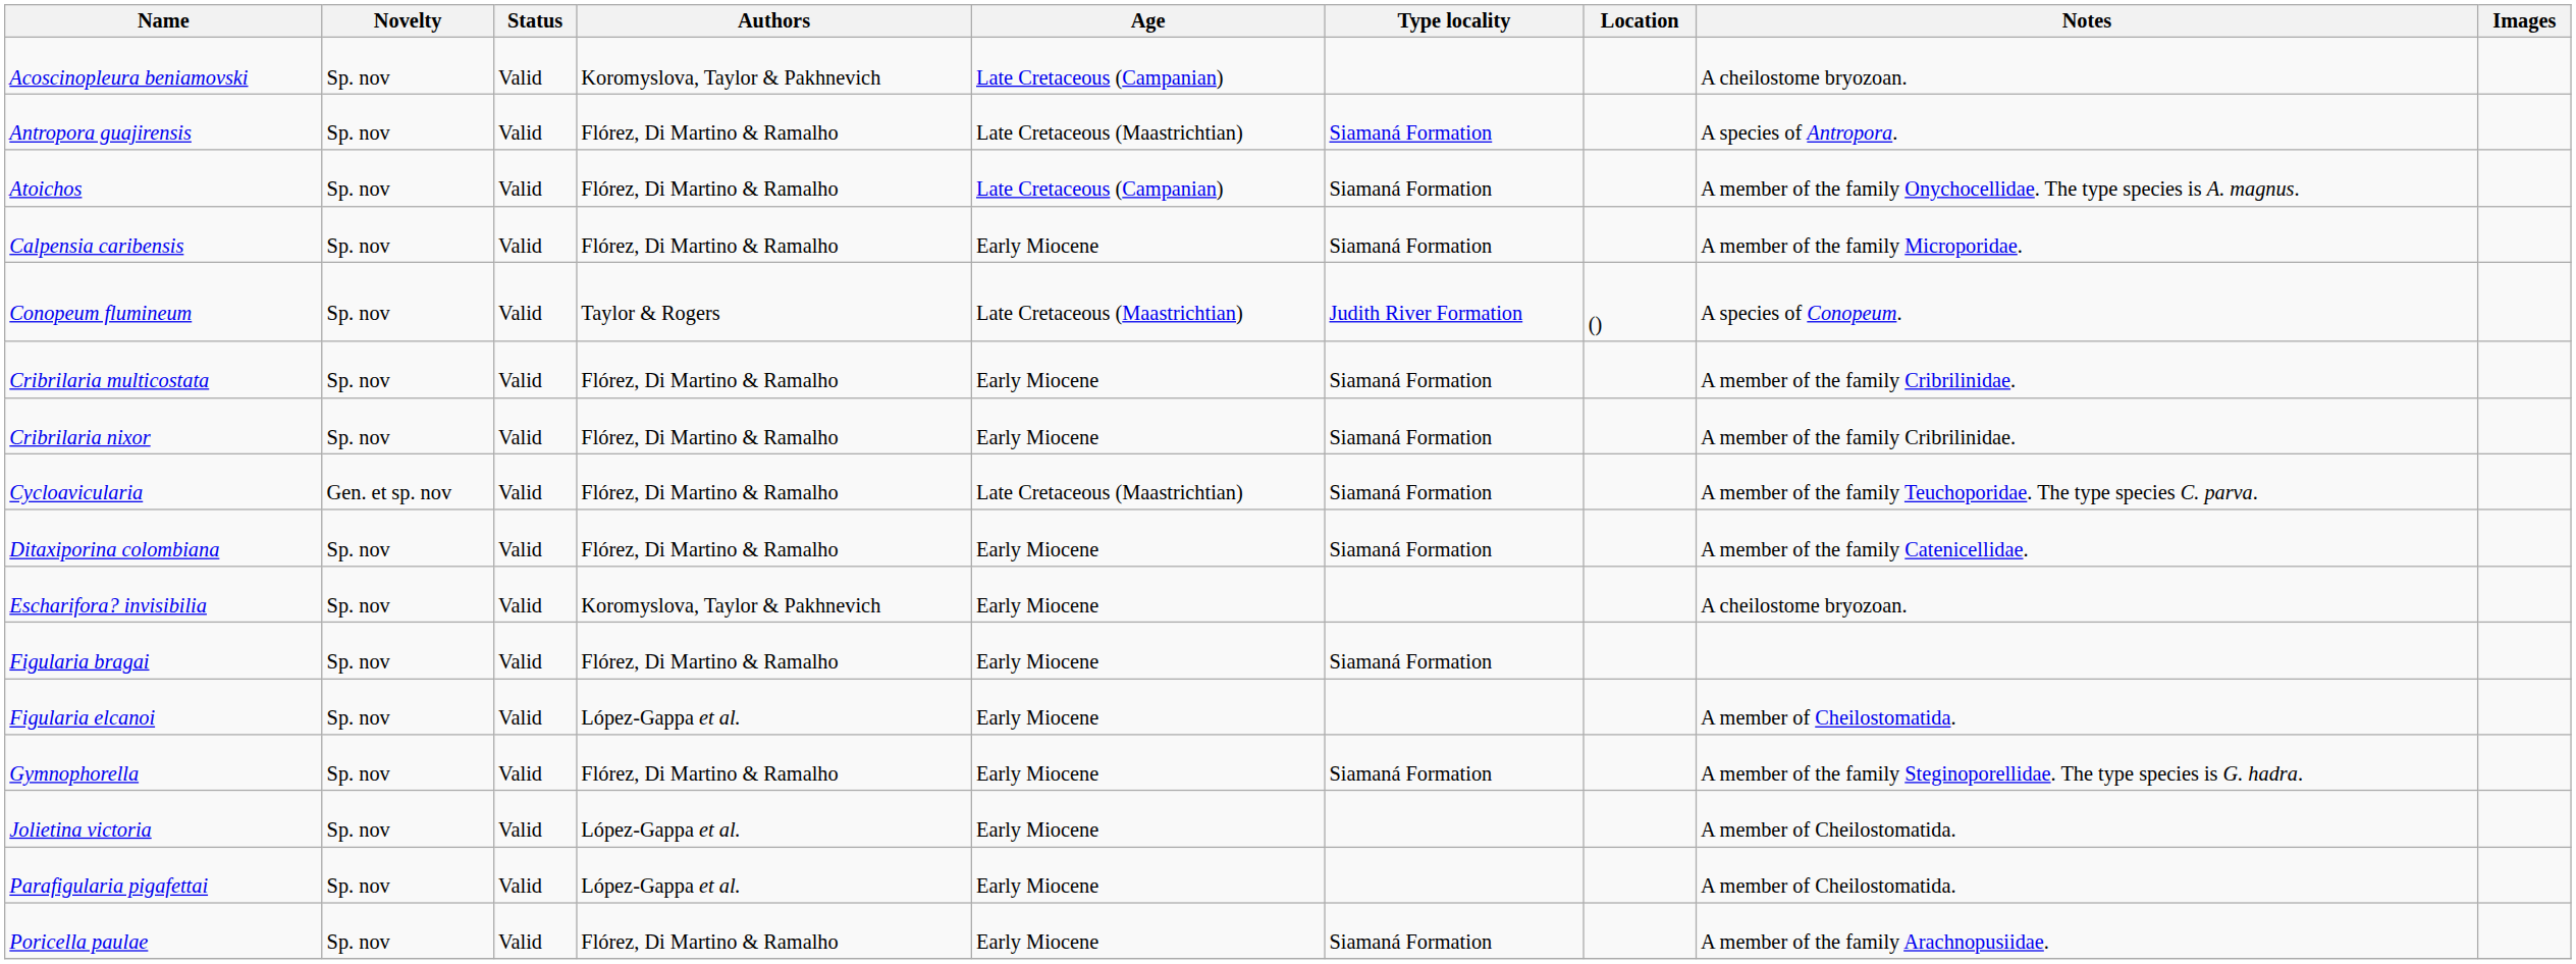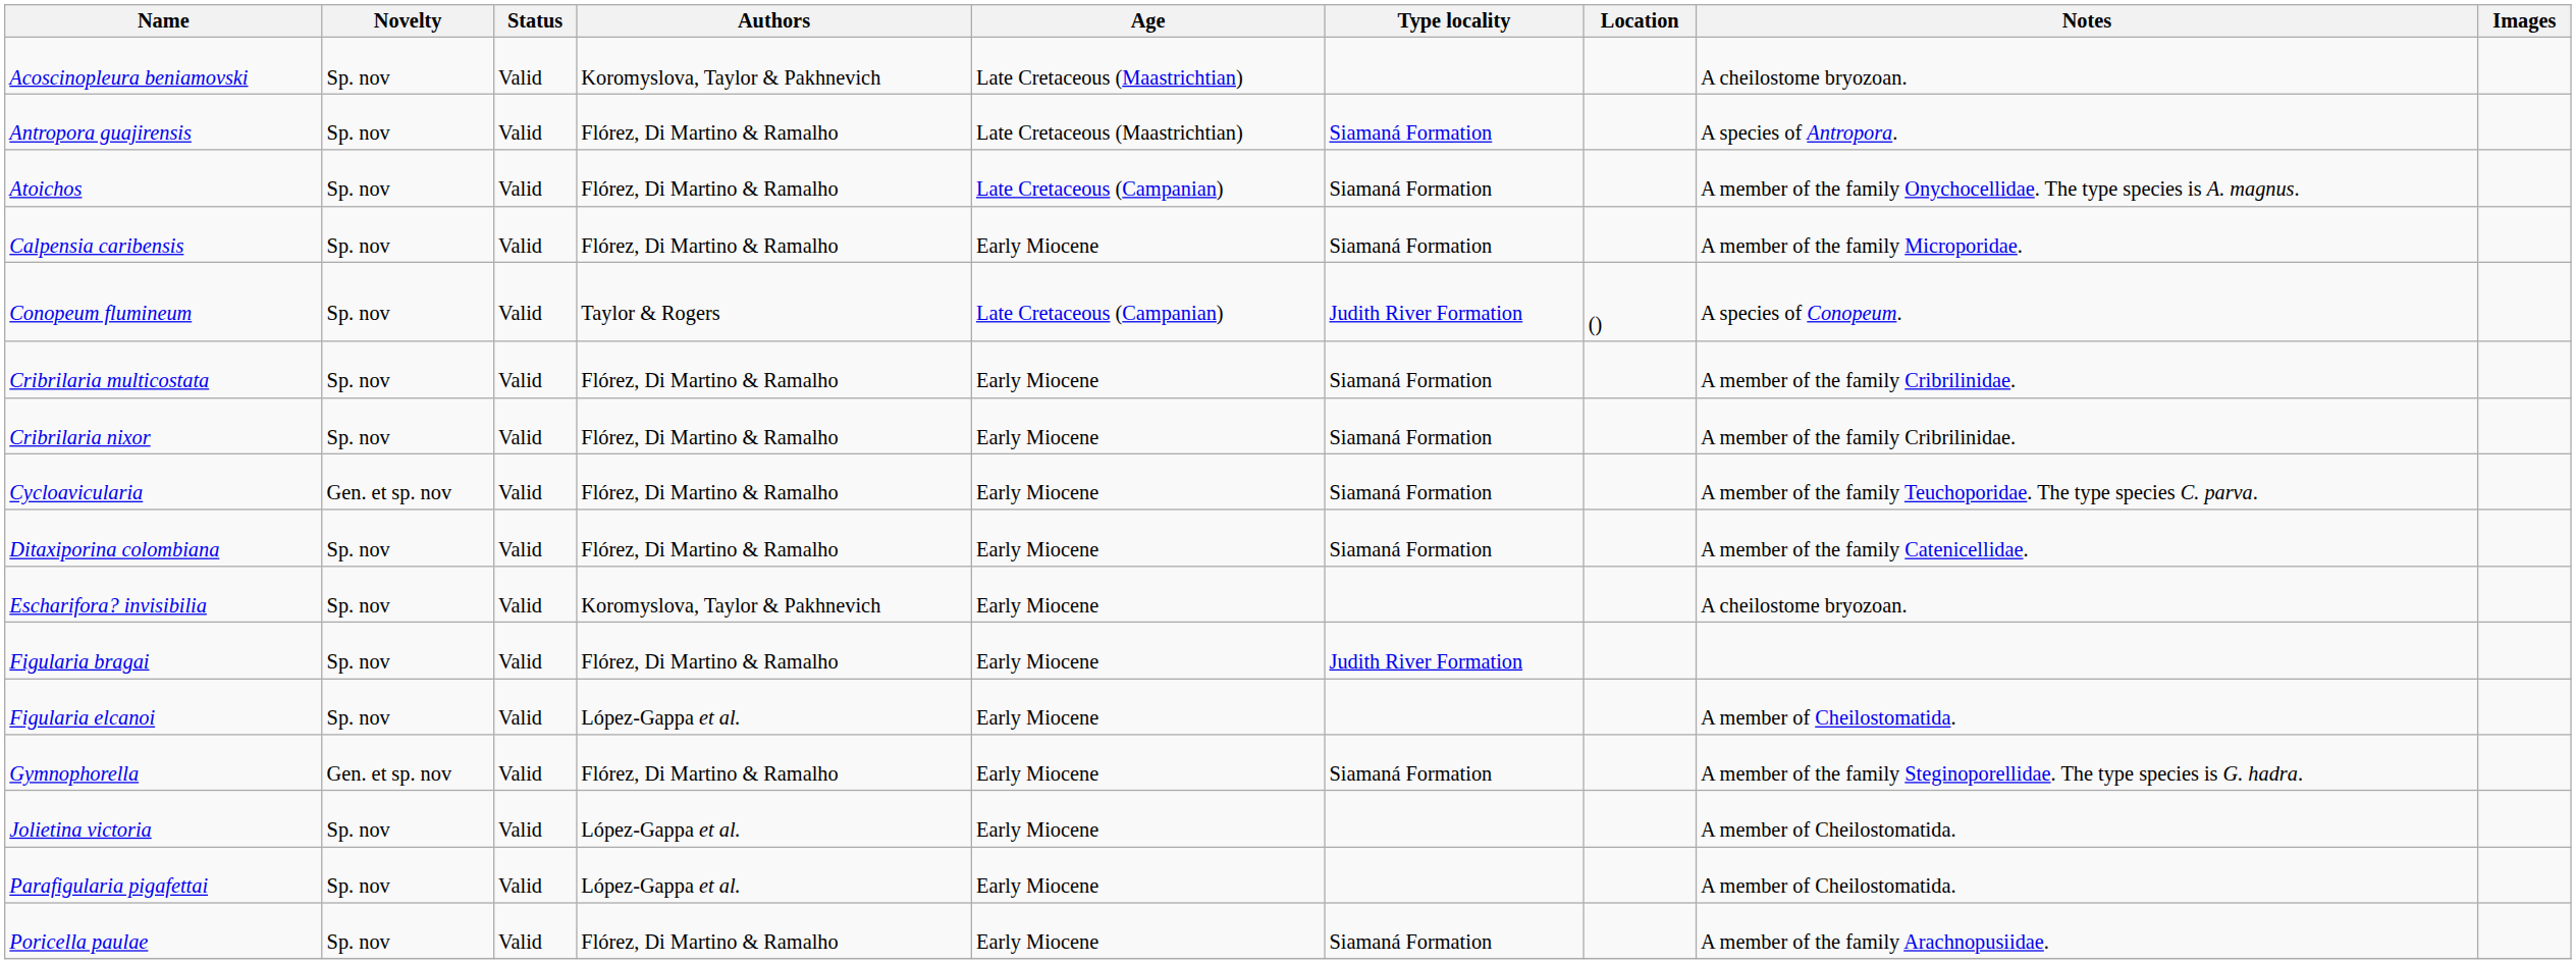 <table class="wikitable sortable" align="center" width="100%">
 <tr>
 <th>Name</th>
 <th>Novelty</th>
 <th>Status</th>
 <th>Authors</th>
 <th>Age</th>
 <th>Type locality</th>
 <th>Location</th>
 <th>Notes</th>
 <th>Images</th>
 </tr>
 <tr>
 <td><br><em><a href='#'>Acoscinopleura beniamovski</a></em></td>
 <td><br>Sp. nov</td>
 <td><br>Valid</td>
 <td><br>Koromyslova, Taylor & Pakhnevich</td>
-<td><br><a href='#'>Late Cretaceous</a> (<a href='#'>Campanian</a>)</td>
+<td><br>Late Cretaceous (<a href='#'>Maastrichtian</a>)</td>
 <td></td>
 <td><br></td>
 <td><br>A cheilostome bryozoan.</td>
 <td></td>
 </tr>
 <tr>
 <td><br><em><a href='#'>Antropora guajirensis</a></em></td>
 <td><br>Sp. nov</td>
 <td><br>Valid</td>
 <td><br>Flórez, Di Martino & Ramalho</td>
 <td><br>Late Cretaceous (Maastrichtian)</td>
 <td><br><a href='#'>Siamaná Formation</a></td>
 <td><br></td>
 <td><br>A species of <em><a href='#'>Antropora</a></em>.</td>
 <td></td>
 </tr>
 <tr>
 <td><br><em><a href='#'>Atoichos</a></em></td>
 <td><br>Sp. nov</td>
 <td><br>Valid</td>
 <td><br>Flórez, Di Martino & Ramalho</td>
 <td><br><a href='#'>Late Cretaceous</a> (<a href='#'>Campanian</a>)</td>
 <td><br>Siamaná Formation</td>
 <td><br></td>
 <td><br>A member of the family <a href='#'>Onychocellidae</a>. The type species is <em>A. magnus</em>.</td>
 <td></td>
 </tr>
 <tr>
 <td><br><em><a href='#'>Calpensia caribensis</a></em></td>
 <td><br>Sp. nov</td>
 <td><br>Valid</td>
 <td><br>Flórez, Di Martino & Ramalho</td>
 <td><br>Early Miocene</td>
 <td><br>Siamaná Formation</td>
 <td><br></td>
 <td><br>A member of the family <a href='#'>Microporidae</a>.</td>
 <td></td>
 </tr>
 <tr>
 <td><br><em><a href='#'>Conopeum flumineum</a></em></td>
 <td><br>Sp. nov</td>
 <td><br>Valid</td>
 <td><br>Taylor & Rogers</td>
-<td><br>Late Cretaceous (<a href='#'>Maastrichtian</a>)</td>
+<td><br><a href='#'>Late Cretaceous</a> (<a href='#'>Campanian</a>)</td>
 <td><br><a href='#'>Judith River Formation</a></td>
 <td><br><br>()</td>
 <td><br>A species of <em><a href='#'>Conopeum</a></em>.</td>
 <td></td>
 </tr>
 <tr>
 <td><br><em><a href='#'>Cribrilaria multicostata</a></em></td>
 <td><br>Sp. nov</td>
 <td><br>Valid</td>
 <td><br>Flórez, Di Martino & Ramalho</td>
 <td><br>Early Miocene</td>
 <td><br>Siamaná Formation</td>
 <td><br></td>
 <td><br>A member of the family <a href='#'>Cribrilinidae</a>.</td>
 <td></td>
 </tr>
 <tr>
 <td><br><em><a href='#'>Cribrilaria nixor</a></em></td>
 <td><br>Sp. nov</td>
 <td><br>Valid</td>
 <td><br>Flórez, Di Martino & Ramalho</td>
 <td><br>Early Miocene</td>
 <td><br>Siamaná Formation</td>
 <td><br></td>
 <td><br>A member of the family Cribrilinidae.</td>
 <td></td>
 </tr>
 <tr>
 <td><br><em><a href='#'>Cycloavicularia</a></em></td>
 <td><br>Gen. et sp. nov</td>
 <td><br>Valid</td>
 <td><br>Flórez, Di Martino & Ramalho</td>
-<td><br>Late Cretaceous (Maastrichtian)</td>
+<td><br>Early Miocene</td>
 <td><br>Siamaná Formation</td>
 <td><br></td>
 <td><br>A member of the family <a href='#'>Teuchoporidae</a>. The type species <em>C. parva</em>.</td>
 <td></td>
 </tr>
 <tr>
 <td><br><em><a href='#'>Ditaxiporina colombiana</a></em></td>
 <td><br>Sp. nov</td>
 <td><br>Valid</td>
 <td><br>Flórez, Di Martino & Ramalho</td>
 <td><br>Early Miocene</td>
 <td><br>Siamaná Formation</td>
 <td><br></td>
 <td><br>A member of the family <a href='#'>Catenicellidae</a>.</td>
 <td></td>
 </tr>
 <tr>
 <td><br><em><a href='#'>Escharifora? invisibilia</a></em></td>
 <td><br>Sp. nov</td>
 <td><br>Valid</td>
 <td><br>Koromyslova, Taylor & Pakhnevich</td>
 <td><br>Early Miocene</td>
 <td></td>
 <td><br></td>
 <td><br>A cheilostome bryozoan.</td>
 <td></td>
 </tr>
 <tr>
 <td><br><em><a href='#'>Figularia bragai</a></em></td>
 <td><br>Sp. nov</td>
 <td><br>Valid</td>
 <td><br>Flórez, Di Martino & Ramalho</td>
 <td><br>Early Miocene</td>
-<td><br>Siamaná Formation</td>
+<td><br><a href='#'>Judith River Formation</a></td>
 <td><br></td>
 <td></td>
 <td></td>
 </tr>
 <tr>
 <td><br><em><a href='#'>Figularia elcanoi</a></em></td>
 <td><br>Sp. nov</td>
 <td><br>Valid</td>
 <td><br>López-Gappa <em>et al.</em></td>
 <td><br>Early Miocene</td>
 <td></td>
 <td><br></td>
 <td><br>A member of <a href='#'>Cheilostomatida</a>.</td>
 <td></td>
 </tr>
 <tr>
 <td><br><em><a href='#'>Gymnophorella</a></em></td>
-<td><br>Sp. nov</td>
+<td><br>Gen. et sp. nov</td>
 <td><br>Valid</td>
 <td><br>Flórez, Di Martino & Ramalho</td>
 <td><br>Early Miocene</td>
 <td><br>Siamaná Formation</td>
 <td><br></td>
 <td><br>A member of the family <a href='#'>Steginoporellidae</a>. The type species is <em>G. hadra</em>.</td>
 <td></td>
 </tr>
 <tr>
 <td><br><em><a href='#'>Jolietina victoria</a></em></td>
 <td><br>Sp. nov</td>
 <td><br>Valid</td>
 <td><br>López-Gappa <em>et al.</em></td>
 <td><br>Early Miocene</td>
 <td></td>
 <td><br></td>
 <td><br>A member of Cheilostomatida.</td>
 <td></td>
 </tr>
 <tr>
 <td><br><em><a href='#'>Parafigularia pigafettai</a></em></td>
 <td><br>Sp. nov</td>
 <td><br>Valid</td>
 <td><br>López-Gappa <em>et al.</em></td>
 <td><br>Early Miocene</td>
 <td></td>
 <td><br></td>
 <td><br>A member of Cheilostomatida.</td>
 <td></td>
 </tr>
 <tr>
 <td><br><em><a href='#'>Poricella paulae</a></em></td>
 <td><br>Sp. nov</td>
 <td><br>Valid</td>
 <td><br>Flórez, Di Martino & Ramalho</td>
 <td><br>Early Miocene</td>
 <td><br>Siamaná Formation</td>
 <td><br></td>
 <td><br>A member of the family <a href='#'>Arachnopusiidae</a>.</td>
 <td></td>
 </tr>
 <tr>
 </tr>
 </table>
